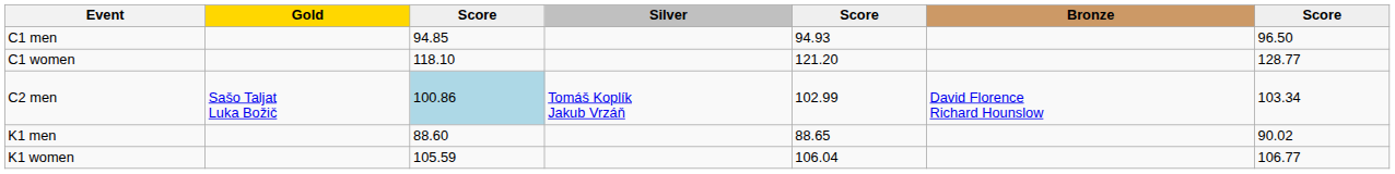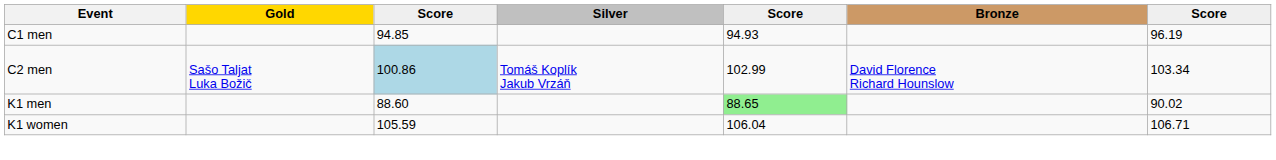 <table class="wikitable" width=100%>
 <tr>
 <th>Event</th>
 <td align=center bgcolor="gold"><strong>Gold</strong></td>
 <td align=center bgcolor="EFEFEF"><strong>Score</strong></td>
 <td align=center bgcolor="silver"><strong>Silver</strong></td>
 <td align=center bgcolor="EFEFEF"><strong>Score</strong></td>
 <td align=center bgcolor="CC9966"><strong>Bronze</strong></td>
 <td align=center bgcolor="EFEFEF"><strong>Score</strong></td>
 </tr>
 <tr>
 <td>C1 men</td>
 <td></td>
 <td>94.85</td>
 <td></td>
 <td>94.93</td>
 <td></td>
-<td>96.50</td>
-</tr>
-<tr>
-<td>C1 women</td>
-<td></td>
-<td>118.10</td>
-<td></td>
-<td>121.20</td>
-<td></td>
-<td>128.77</td>
+<td>96.19</td>
 </tr>
 <tr>
 <td>C2 men</td>
 <td><br><a href='#'>Sašo Taljat</a><br><a href='#'>Luka Božič</a></td>
 <td style="background: lightblue;">100.86</td>
 <td><br><a href='#'>Tomáš Koplík</a><br><a href='#'>Jakub Vrzáň</a></td>
 <td>102.99</td>
 <td><br><a href='#'>David Florence</a><br><a href='#'>Richard Hounslow</a></td>
 <td>103.34</td>
 </tr>
 <tr>
 <td>K1 men</td>
 <td></td>
 <td>88.60</td>
 <td></td>
-<td>88.65</td>
+<td style="background: lightgreen;">88.65</td>
 <td></td>
 <td>90.02</td>
 </tr>
 <tr>
 <td>K1 women</td>
 <td></td>
 <td>105.59</td>
 <td></td>
 <td>106.04</td>
 <td></td>
-<td>106.77</td>
+<td>106.71</td>
 </tr>
 </table>
